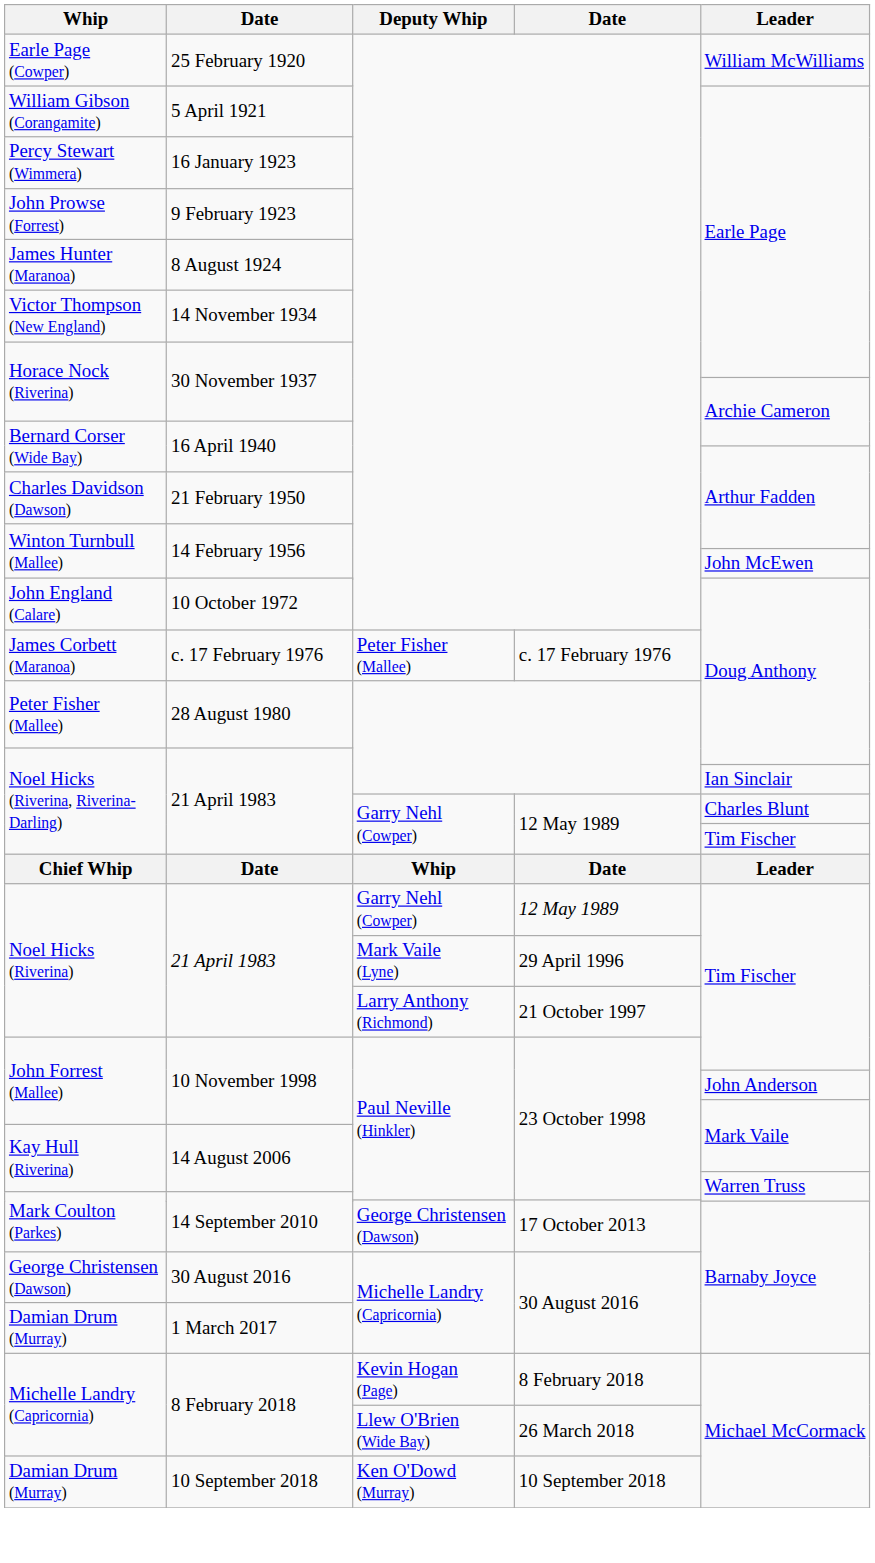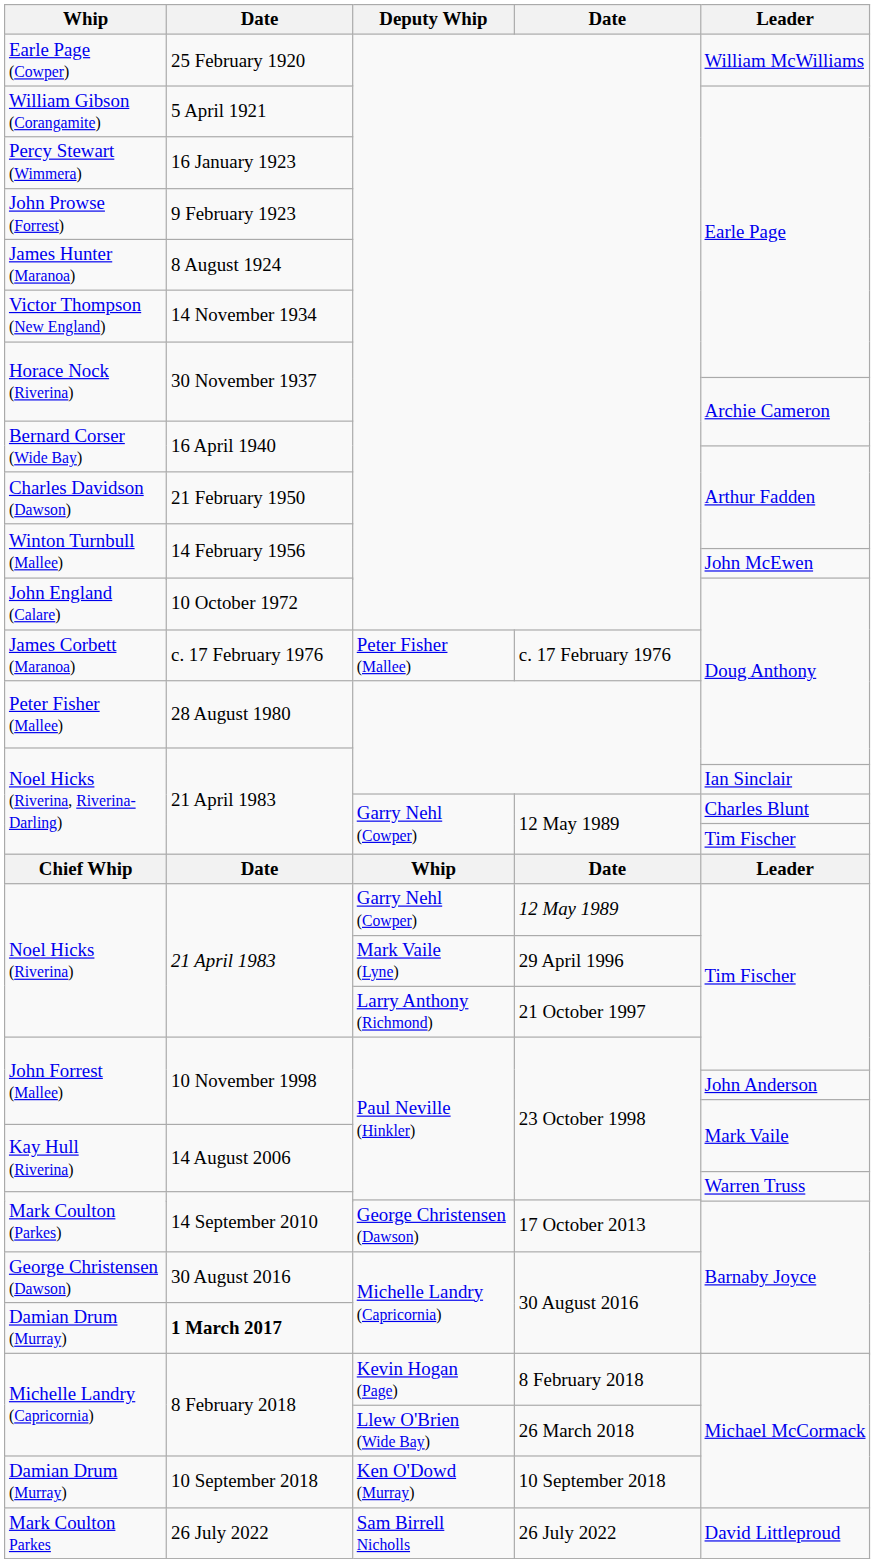 <table class="wikitable">
 <tr>
 <th width=130px>Whip</th>
 <th width=150px>Date</th>
 <th width=130px>Deputy Whip</th>
 <th width=150px>Date</th>
 <th>Leader</th>
 </tr>
 <tr>
 <td><a href='#'>Earle Page</a><br><small>(<a href='#'>Cowper</a>)</small></td>
 <td>25 February 1920</td>
 <td rowspan=15 colspan=2></td>
 <td><a href='#'>William McWilliams</a></td>
 </tr>
 <tr>
 <td><a href='#'>William Gibson</a><br><small>(<a href='#'>Corangamite</a>)</small></td>
 <td>5 April 1921</td>
 <td rowspan=6 height=240><a href='#'>Earle Page</a></td>
 </tr>
 <tr>
 <td><a href='#'>Percy Stewart</a><br><small>(<a href='#'>Wimmera</a>)</small></td>
 <td>16 January 1923</td>
 </tr>
 <tr>
 <td><a href='#'>John Prowse</a><br><small>(<a href='#'>Forrest</a>)</small></td>
 <td>9 February 1923</td>
 </tr>
 <tr>
 <td><a href='#'>James Hunter</a><br><small>(<a href='#'>Maranoa</a>)</small></td>
 <td>8 August 1924</td>
 </tr>
 <tr>
 <td><a href='#'>Victor Thompson</a><br><small>(<a href='#'>New England</a>)</small></td>
 <td>14 November 1934</td>
 </tr>
 <tr>
 <td rowspan=2 height=60px><a href='#'>Horace Nock</a><br><small>(<a href='#'>Riverina</a>)</small></td>
 <td rowspan=2>30 November 1937</td>
 </tr>
 <tr>
 <td rowspan=2 height=50><a href='#'>Archie Cameron</a></td>
 </tr>
 <tr>
 <td rowspan=2><a href='#'>Bernard Corser</a><br><small>(<a href='#'>Wide Bay</a>)</small></td>
 <td rowspan=2>16 April 1940</td>
 </tr>
 <tr>
 <td rowspan=3 height=80px><a href='#'>Arthur Fadden</a></td>
 </tr>
 <tr>
 <td><a href='#'>Charles Davidson</a><br><small>(<a href='#'>Dawson</a>)</small></td>
 <td>21 February 1950</td>
 </tr>
 <tr>
 <td rowspan=3><a href='#'>Winton Turnbull</a><br><small>(<a href='#'>Mallee</a>)</small></td>
 <td rowspan=3>14 February 1956</td>
 </tr>
 <tr>
 <td><a href='#'>John McEwen</a></td>
 </tr>
 <tr>
 <td rowspan=5 height=150px><a href='#'>Doug Anthony</a></td>
 </tr>
 <tr>
 <td><a href='#'>John England</a><br><small>(<a href='#'>Calare</a>)</small></td>
 <td>10 October 1972</td>
 </tr>
 <tr>
 <td><a href='#'>James Corbett</a><br><small>(<a href='#'>Maranoa</a>)</small></td>
 <td>c. 17 February 1976</td>
 <td><a href='#'>Peter Fisher</a><br><small>(<a href='#'>Mallee</a>)</small></td>
 <td>c. 17 February 1976</td>
 </tr>
 <tr>
 <td><a href='#'>Peter Fisher</a><br><small>(<a href='#'>Mallee</a>)</small></td>
 <td>28 August 1980</td>
 <td rowspan=3 colspan=2 height=80px></td>
 </tr>
 <tr>
 <td rowspan=4><a href='#'>Noel Hicks</a><br><small>(<a href='#'>Riverina</a>, <a href='#'>Riverina-Darling</a>)</small></td>
 <td rowspan=4>21 April 1983</td>
 </tr>
 <tr>
 <td><a href='#'>Ian Sinclair</a></td>
 </tr>
 <tr>
 <td rowspan=2><a href='#'>Garry Nehl</a><br><small>(<a href='#'>Cowper</a>)</small></td>
 <td rowspan=2>12 May 1989</td>
 <td><a href='#'>Charles Blunt</a></td>
 </tr>
 <tr>
 <td><a href='#'>Tim Fischer</a></td>
 </tr>
 <tr>
 <th width=130px>Chief Whip</th>
 <th width=150px>Date</th>
 <th width=130px>Whip</th>
 <th width=150px>Date</th>
 <th>Leader</th>
 </tr>
 <tr>
 <td rowspan=3><a href='#'>Noel Hicks</a><br><small>(<a href='#'>Riverina</a>)</small></td>
 <td rowspan=3><em>21 April 1983</em></td>
 <td><a href='#'>Garry Nehl</a><br><small>(<a href='#'>Cowper</a>)</small></td>
 <td><em>12 May 1989</em></td>
 <td rowspan=4 height=150px><a href='#'>Tim Fischer</a></td>
 </tr>
 <tr>
 <td><a href='#'>Mark Vaile</a><br><small>(<a href='#'>Lyne</a>)</small></td>
 <td>29 April 1996</td>
 </tr>
 <tr>
 <td><a href='#'>Larry Anthony</a><br><small>(<a href='#'>Richmond</a>)</small></td>
 <td>21 October 1997</td>
 </tr>
 <tr>
 <td rowspan=3 height=60px><a href='#'>John Forrest</a><br><small>(<a href='#'>Mallee</a>)</small></td>
 <td rowspan=3>10 November 1998</td>
 <td rowspan=6 height=130px><a href='#'>Paul Neville</a><br><small>(<a href='#'>Hinkler</a>)</small></td>
 <td rowspan=6>23 October 1998</td>
 </tr>
 <tr>
 <td><a href='#'>John Anderson</a></td>
 </tr>
 <tr>
 <td rowspan=2 height=40><a href='#'>Mark Vaile</a></td>
 </tr>
 <tr>
 <td rowspan=2><a href='#'>Kay Hull</a><br><small>(<a href='#'>Riverina</a>)</small></td>
 <td rowspan=2>14 August 2006</td>
 </tr>
 <tr>
 <td rowspan=3><a href='#'>Warren Truss</a></td>
 </tr>
 <tr>
 <td rowspan=3><a href='#'>Mark Coulton</a><br><small>(<a href='#'>Parkes</a>)</small></td>
 <td rowspan=3>14 September 2010</td>
 </tr>
 <tr>
 <td rowspan=2><a href='#'>George Christensen</a><br><small>(<a href='#'>Dawson</a>)</small></td>
 <td rowspan=2>17 October 2013</td>
 </tr>
 <tr>
 <td rowspan=4><a href='#'>Barnaby Joyce</a></td>
 </tr>
 <tr>
 <td><a href='#'>George Christensen</a><br><small>(<a href='#'>Dawson</a>)</small></td>
 <td>30 August 2016</td>
 <td rowspan=2><a href='#'>Michelle Landry</a><br><small>(<a href='#'>Capricornia</a>)</small></td>
 <td rowspan=2>30 August 2016</td>
 </tr>
 <tr>
 <td><a href='#'>Damian Drum</a><br><small>(<a href='#'>Murray</a>)</small></td>
-<td>1 March 2017</td>
+<td><strong>1 March 2017</strong></td>
 </tr>
 <tr>
 <td rowspan=3><a href='#'>Michelle Landry</a><br><small>(<a href='#'>Capricornia</a>)</small></td>
 <td rowspan=3>8 February 2018</td>
 <td rowspan=2><a href='#'>Kevin Hogan</a><br><small>(<a href='#'>Page</a>)</small></td>
 <td rowspan="2">8 February 2018</td>
 </tr>
 <tr>
 <td rowspan=3><a href='#'>Michael McCormack</a></td>
 </tr>
 <tr>
 <td><a href='#'>Llew O'Brien</a><br><small>(<a href='#'>Wide Bay</a>)</small></td>
 <td>26 March 2018</td>
 </tr>
 <tr>
 <td><a href='#'>Damian Drum</a><br><small>(<a href='#'>Murray</a>)</small></td>
 <td>10 September 2018</td>
 <td><a href='#'>Ken O'Dowd</a><br><small>(<a href='#'>Murray</a>)</small></td>
 <td>10 September 2018</td>
 </tr>
+<tr>
+<td><a href='#'>Mark Coulton</a><br><small><a href='#'>Parkes</a></small></td>
+<td>26 July 2022</td>
+<td><a href='#'>Sam Birrell</a><br><small><a href='#'>Nicholls</a></small></td>
+<td>26 July 2022</td>
+<td><a href='#'>David Littleproud</a></td>
+</tr>
 </table>
